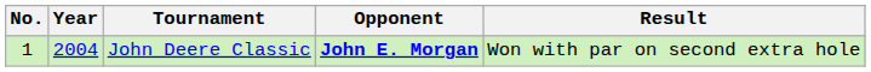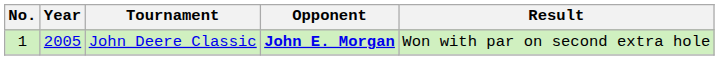 <table class="wikitable" style="font-size:95%;">
 <tr>
 <th>No.</th>
 <th>Year</th>
 <th>Tournament</th>
 <th>Opponent</th>
 <th>Result</th>
 </tr>
 <tr style="background:#D0F0C0;">
 <td align=center>1</td>
-<td><a href='#'>2004</a></td>
+<td><a href='#'>2005</a></td>
 <td><a href='#'>John Deere Classic</a></td>
 <td><strong> <a href='#'>John E. Morgan</a></strong></td>
 <td>Won with par on second extra hole</td>
 </tr>
 </table>
